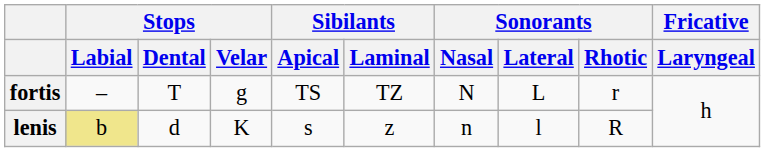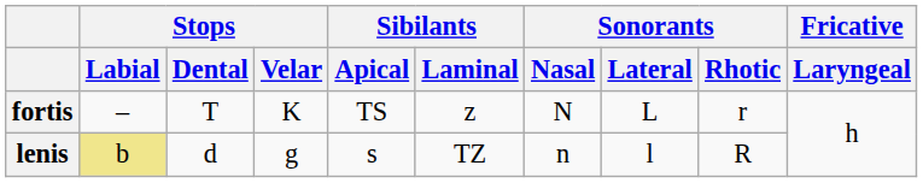 <table class="wikitable" style="text-align: center;">
 <tr>
 <th></th>
 <th colspan=3><a href='#'>Stops</a></th>
 <th colspan=2><a href='#'>Sibilants</a></th>
 <th colspan=3><a href='#'>Sonorants</a></th>
 <th><a href='#'>Fricative</a></th>
 </tr>
 <tr>
 <th></th>
 <th><a href='#'>Labial</a></th>
 <th><a href='#'>Dental</a></th>
 <th><a href='#'>Velar</a></th>
 <th><a href='#'>Apical</a></th>
 <th><a href='#'>Laminal</a></th>
 <th><a href='#'>Nasal</a></th>
 <th><a href='#'>Lateral</a></th>
 <th><a href='#'>Rhotic</a></th>
 <th><a href='#'>Laryngeal</a></th>
 </tr>
 <tr>
 <th>fortis</th>
 <td>–</td>
 <td>T</td>
-<td>g</td>
+<td>K</td>
 <td>TS</td>
-<td>TZ</td>
+<td>z</td>
 <td>N</td>
 <td>L</td>
 <td>r</td>
 <td rowspan=2>h</td>
 </tr>
 <tr>
 <th>lenis</th>
 <td style="background: khaki;">b</td>
 <td>d</td>
-<td>K</td>
+<td>g</td>
 <td>s</td>
-<td>z</td>
+<td>TZ</td>
 <td>n</td>
 <td>l</td>
 <td>R</td>
 </tr>
 </table>
